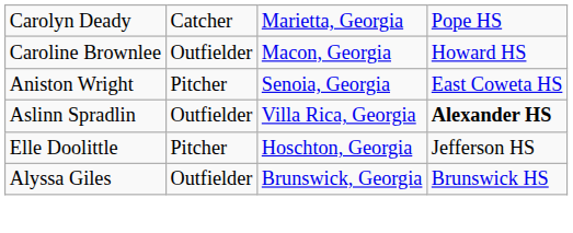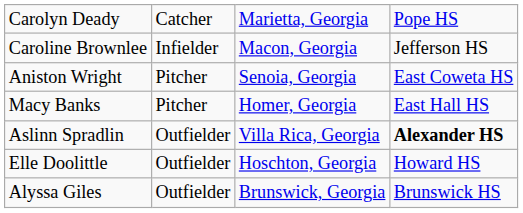 <table class="wikitable">
 <tr>
 <td>Carolyn Deady</td>
 <td>Catcher</td>
 <td><a href='#'>Marietta, Georgia</a></td>
 <td><a href='#'>Pope HS</a></td>
 </tr>
 <tr>
 <td>Caroline Brownlee</td>
-<td>Outfielder</td>
+<td>Infielder</td>
 <td><a href='#'>Macon, Georgia</a></td>
-<td><a href='#'>Howard HS</a></td>
+<td>Jefferson HS</td>
 </tr>
 <tr>
 <td>Aniston Wright</td>
 <td>Pitcher</td>
 <td><a href='#'>Senoia, Georgia</a></td>
 <td><a href='#'>East Coweta HS</a></td>
+</tr>
+<tr>
+<td>Macy Banks</td>
+<td>Pitcher</td>
+<td><a href='#'>Homer, Georgia</a></td>
+<td><a href='#'>East Hall HS</a></td>
 </tr>
 <tr>
 <td>Aslinn Spradlin</td>
 <td>Outfielder</td>
 <td><a href='#'>Villa Rica, Georgia</a></td>
 <td><strong>Alexander HS</strong></td>
 </tr>
 <tr>
 <td>Elle Doolittle</td>
-<td>Pitcher</td>
+<td>Outfielder</td>
 <td><a href='#'>Hoschton, Georgia</a></td>
-<td>Jefferson HS</td>
+<td><a href='#'>Howard HS</a></td>
 </tr>
 <tr>
 <td>Alyssa Giles</td>
 <td>Outfielder</td>
 <td><a href='#'>Brunswick, Georgia</a></td>
 <td><a href='#'>Brunswick HS</a></td>
 </tr>
 </table>
